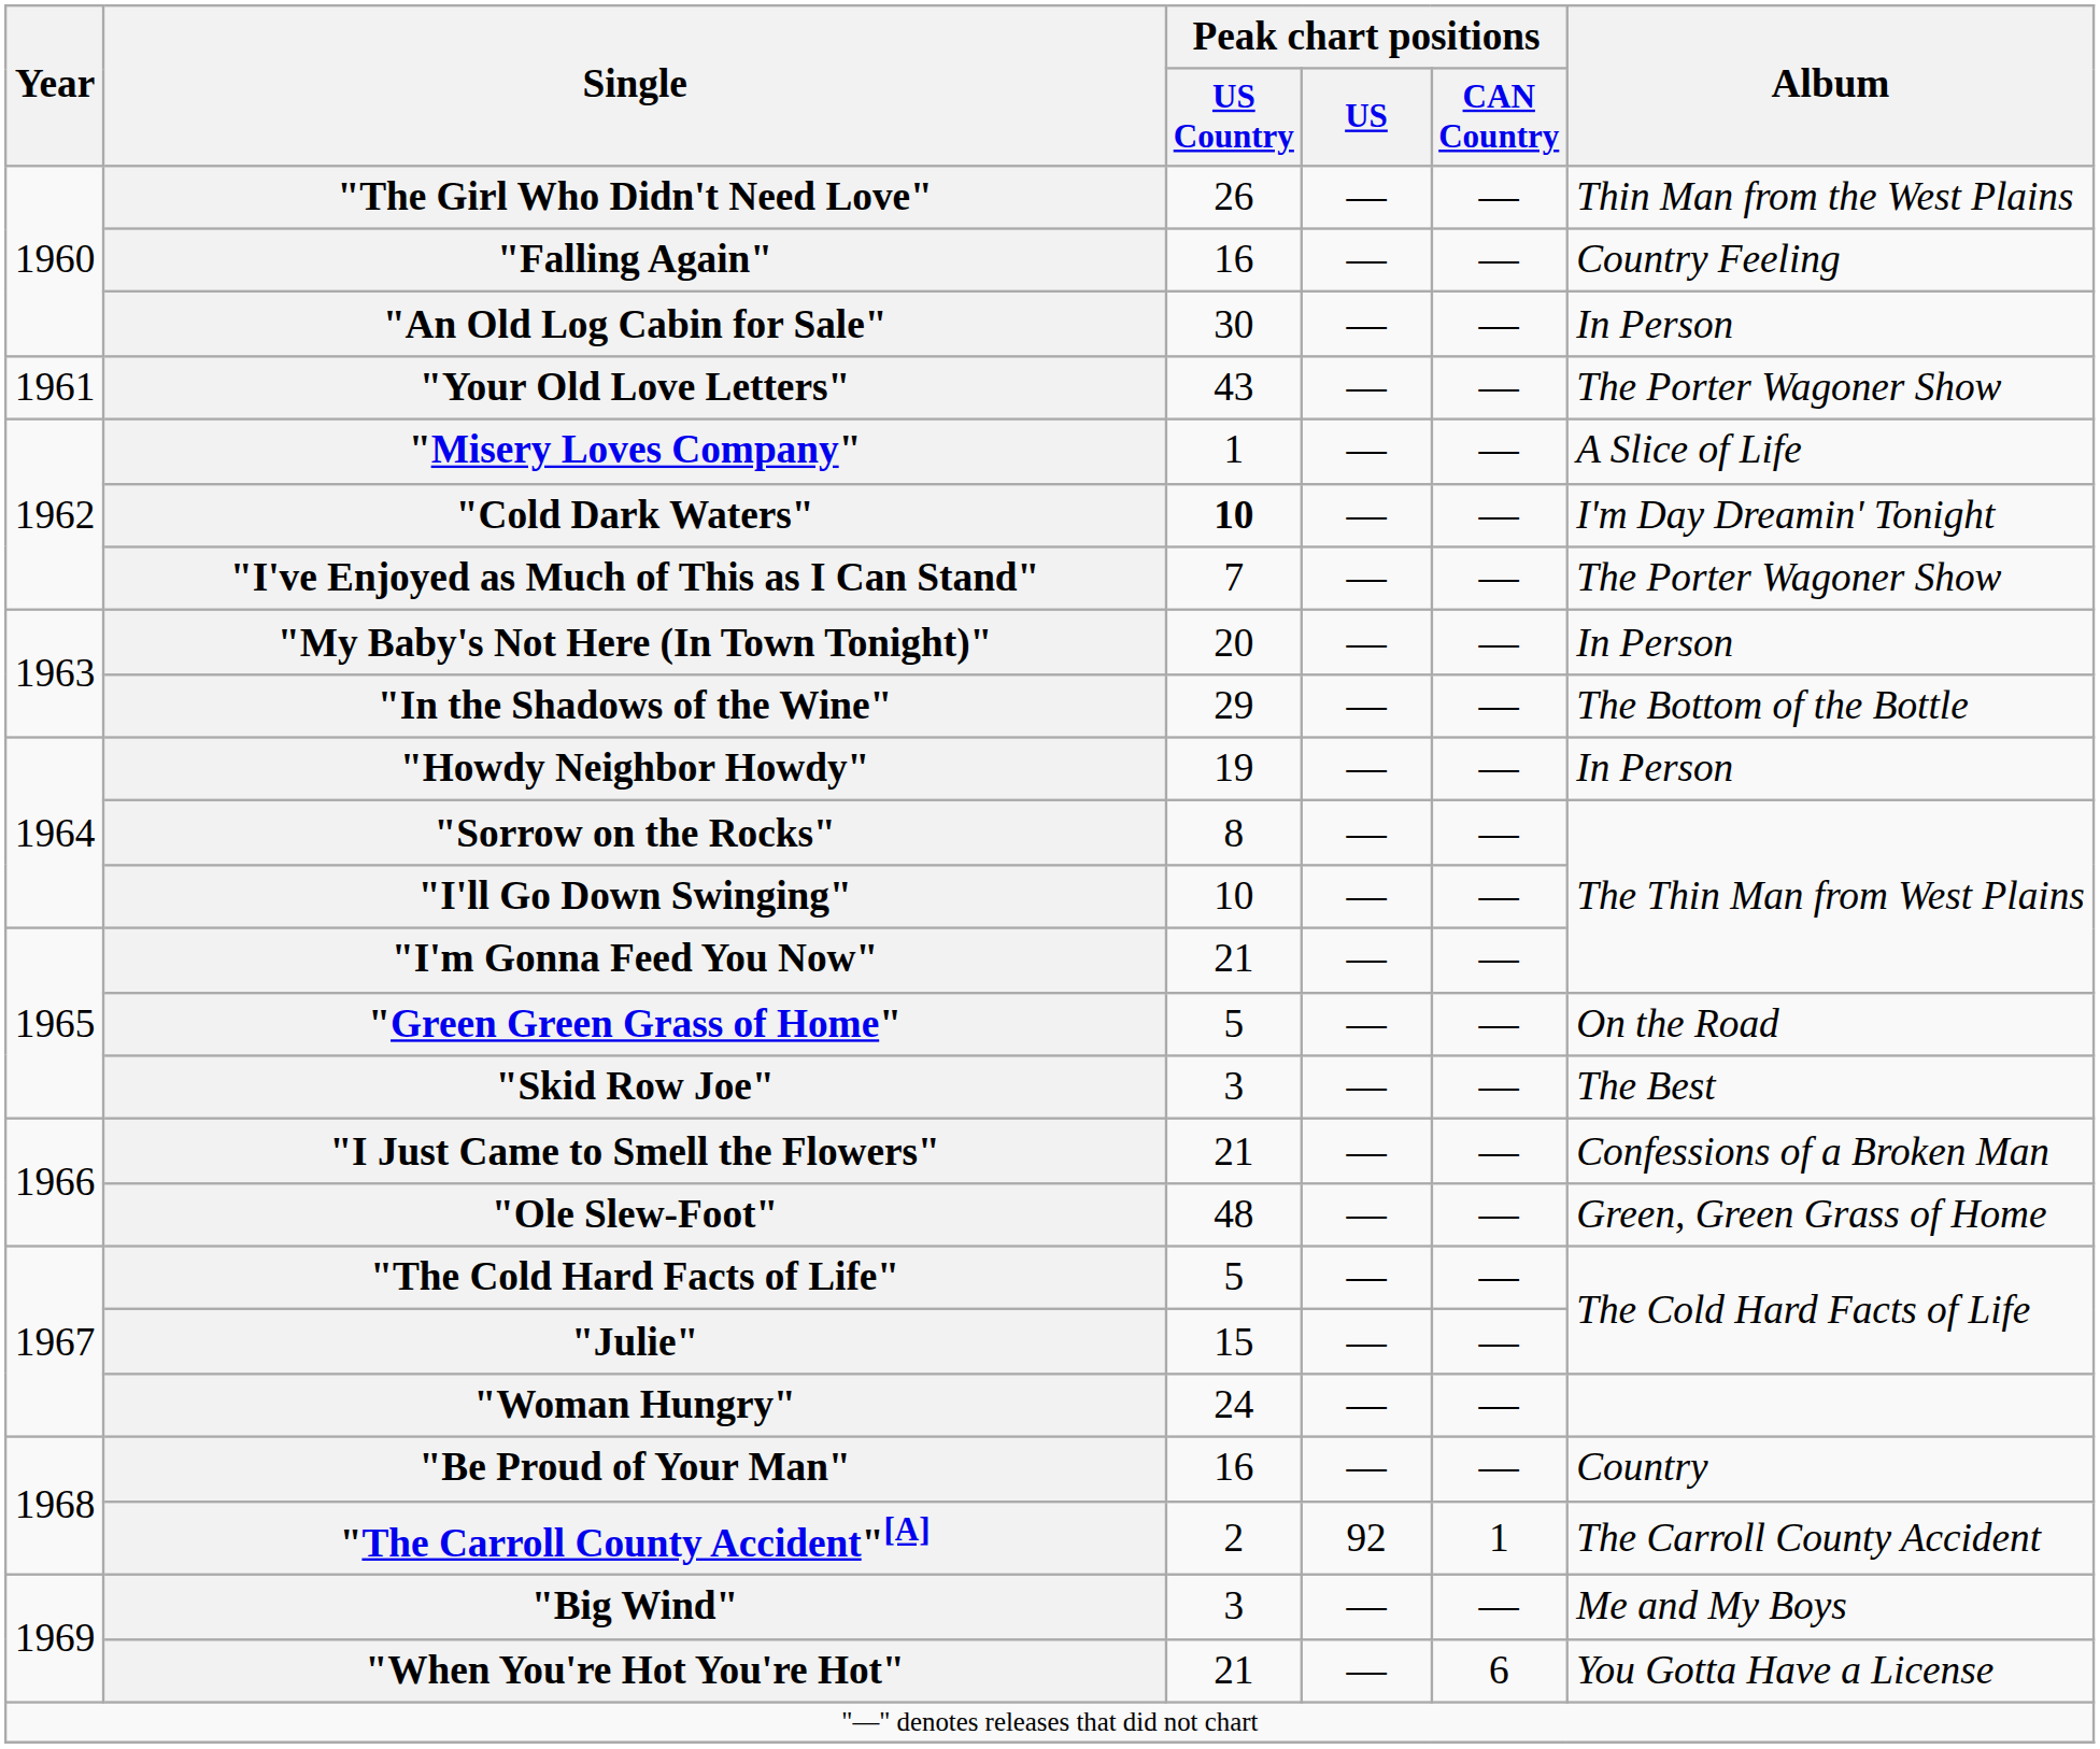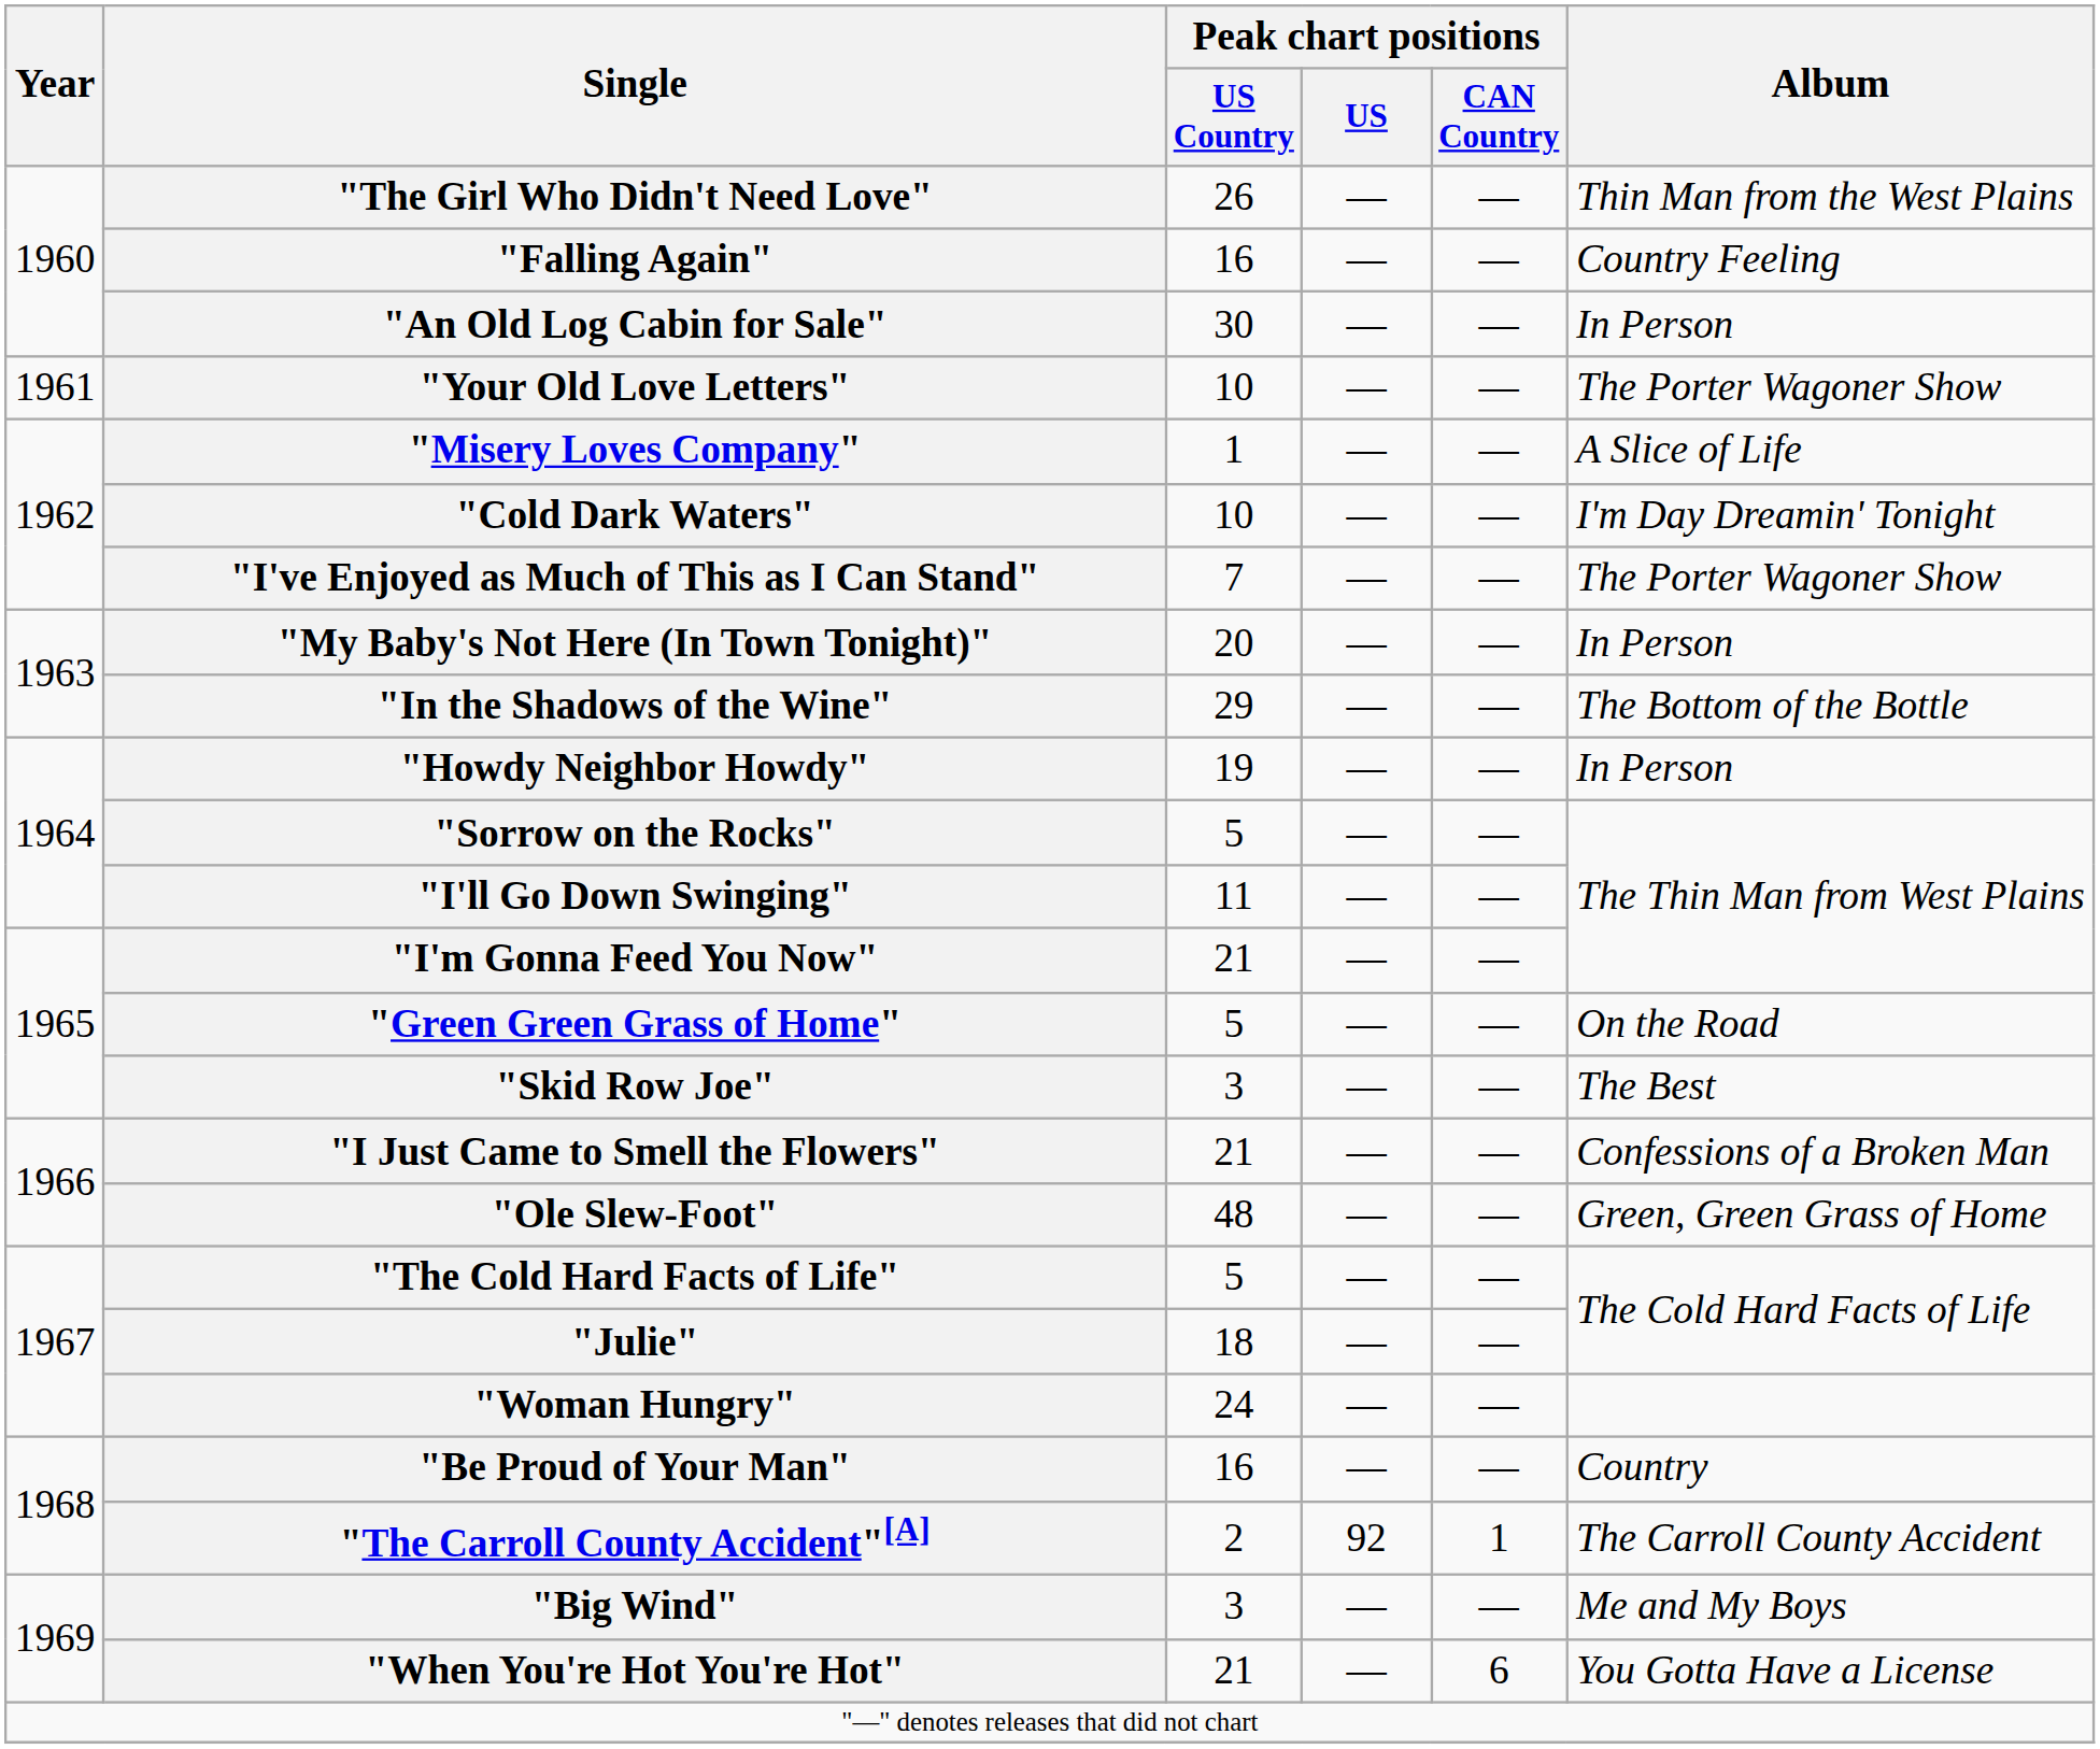 <table class="wikitable plainrowheaders" style="text-align:center;">
 <tr>
 <th rowspan="2">Year</th>
 <th rowspan="2" style="width:26em;">Single</th>
 <th colspan="3">Peak chart positions</th>
 <th rowspan="2">Album</th>
 </tr>
 <tr style="font-size:smaller;">
 <th width="45"><a href='#'>US Country</a></th>
 <th width="45"><a href='#'>US</a></th>
 <th width="45"><a href='#'>CAN Country</a></th>
 </tr>
 <tr>
 <td rowspan="3">1960</td>
 <th scope="row">"The Girl Who Didn't Need Love"</th>
 <td>26</td>
 <td>—</td>
 <td>—</td>
 <td align="left"><em>Thin Man from the West Plains</em></td>
 </tr>
 <tr>
 <th scope="row">"Falling Again"</th>
 <td>16</td>
 <td>—</td>
 <td>—</td>
 <td align="left"><em>Country Feeling</em></td>
 </tr>
 <tr>
 <th scope="row">"An Old Log Cabin for Sale"</th>
 <td>30</td>
 <td>—</td>
 <td>—</td>
 <td align="left"><em>In Person</em></td>
 </tr>
 <tr>
 <td>1961</td>
 <th scope="row">"Your Old Love Letters"</th>
-<td>43</td>
+<td>10</td>
 <td>—</td>
 <td>—</td>
 <td align="left"><em>The Porter Wagoner Show</em></td>
 </tr>
 <tr>
 <td rowspan="3">1962</td>
 <th scope="row">"<a href='#'>Misery Loves Company</a>"</th>
 <td>1</td>
 <td>—</td>
 <td>—</td>
 <td align="left"><em>A Slice of Life</em></td>
 </tr>
 <tr>
 <th scope="row">"Cold Dark Waters"</th>
-<td><strong>10</strong></td>
+<td>10</td>
 <td>—</td>
 <td>—</td>
 <td align="left"><em>I'm Day Dreamin' Tonight</em></td>
 </tr>
 <tr>
 <th scope="row">"I've Enjoyed as Much of This as I Can Stand"</th>
 <td>7</td>
 <td>—</td>
 <td>—</td>
 <td align="left"><em>The Porter Wagoner Show</em></td>
 </tr>
 <tr>
 <td rowspan="2">1963</td>
 <th scope="row">"My Baby's Not Here (In Town Tonight)"</th>
 <td>20</td>
 <td>—</td>
 <td>—</td>
 <td align="left"><em>In Person</em></td>
 </tr>
 <tr>
 <th scope="row">"In the Shadows of the Wine"</th>
 <td>29</td>
 <td>—</td>
 <td>—</td>
 <td align="left"><em>The Bottom of the Bottle</em></td>
 </tr>
 <tr>
 <td rowspan="3">1964</td>
 <th scope="row">"Howdy Neighbor Howdy"</th>
 <td>19</td>
 <td>—</td>
 <td>—</td>
 <td align="left"><em>In Person</em></td>
 </tr>
 <tr>
 <th scope="row">"Sorrow on the Rocks"</th>
-<td>8</td>
+<td>5</td>
 <td>—</td>
 <td>—</td>
 <td align="left" rowspan="3"><em>The Thin Man from West Plains</em></td>
 </tr>
 <tr>
 <th scope="row">"I'll Go Down Swinging"</th>
-<td>10</td>
+<td>11</td>
 <td>—</td>
 <td>—</td>
 </tr>
 <tr>
 <td rowspan="3">1965</td>
 <th scope="row">"I'm Gonna Feed You Now"</th>
 <td>21</td>
 <td>—</td>
 <td>—</td>
 </tr>
 <tr>
 <th scope="row">"<a href='#'>Green Green Grass of Home</a>"</th>
 <td>5</td>
 <td>—</td>
 <td>—</td>
 <td align="left"><em>On the Road</em></td>
 </tr>
 <tr>
 <th scope="row">"Skid Row Joe"</th>
 <td>3</td>
 <td>—</td>
 <td>—</td>
 <td align="left"><em>The Best</em></td>
 </tr>
 <tr>
 <td rowspan="2">1966</td>
 <th scope="row">"I Just Came to Smell the Flowers"</th>
 <td>21</td>
 <td>—</td>
 <td>—</td>
 <td align="left"><em>Confessions of a Broken Man</em></td>
 </tr>
 <tr>
 <th scope="row">"Ole Slew-Foot"</th>
 <td>48</td>
 <td>—</td>
 <td>—</td>
 <td align="left"><em>Green, Green Grass of Home</em></td>
 </tr>
 <tr>
 <td rowspan="3">1967</td>
 <th scope="row">"The Cold Hard Facts of Life"</th>
 <td>5</td>
 <td>—</td>
 <td>—</td>
 <td align="left" rowspan="2"><em>The Cold Hard Facts of Life</em></td>
 </tr>
 <tr>
 <th scope="row">"Julie"</th>
-<td>15</td>
+<td>18</td>
 <td>—</td>
 <td>—</td>
 </tr>
 <tr>
 <th scope="row">"Woman Hungry"</th>
 <td>24</td>
 <td>—</td>
 <td>—</td>
 <td></td>
 </tr>
 <tr>
 <td rowspan="2">1968</td>
 <th scope="row">"Be Proud of Your Man"</th>
 <td>16</td>
 <td>—</td>
 <td>—</td>
 <td align="left"><em>Country</em></td>
 </tr>
 <tr>
 <th scope="row">"<a href='#'>The Carroll County Accident</a>"<sup><span></span><a href='#'><strong>[A]</strong></a></sup></th>
 <td>2</td>
 <td>92</td>
 <td>1</td>
 <td align="left"><em>The Carroll County Accident</em></td>
 </tr>
 <tr>
 <td rowspan="2">1969</td>
 <th scope="row">"Big Wind"</th>
 <td>3</td>
 <td>—</td>
 <td>—</td>
 <td align="left"><em>Me and My Boys</em></td>
 </tr>
 <tr>
 <th scope="row">"When You're Hot You're Hot"</th>
 <td>21</td>
 <td>—</td>
 <td>6</td>
 <td align="left"><em>You Gotta Have a License</em></td>
 </tr>
 <tr>
 <td colspan="6" style="font-size: 8pt">"—" denotes releases that did not chart</td>
 </tr>
 <tr>
 </tr>
 </table>
